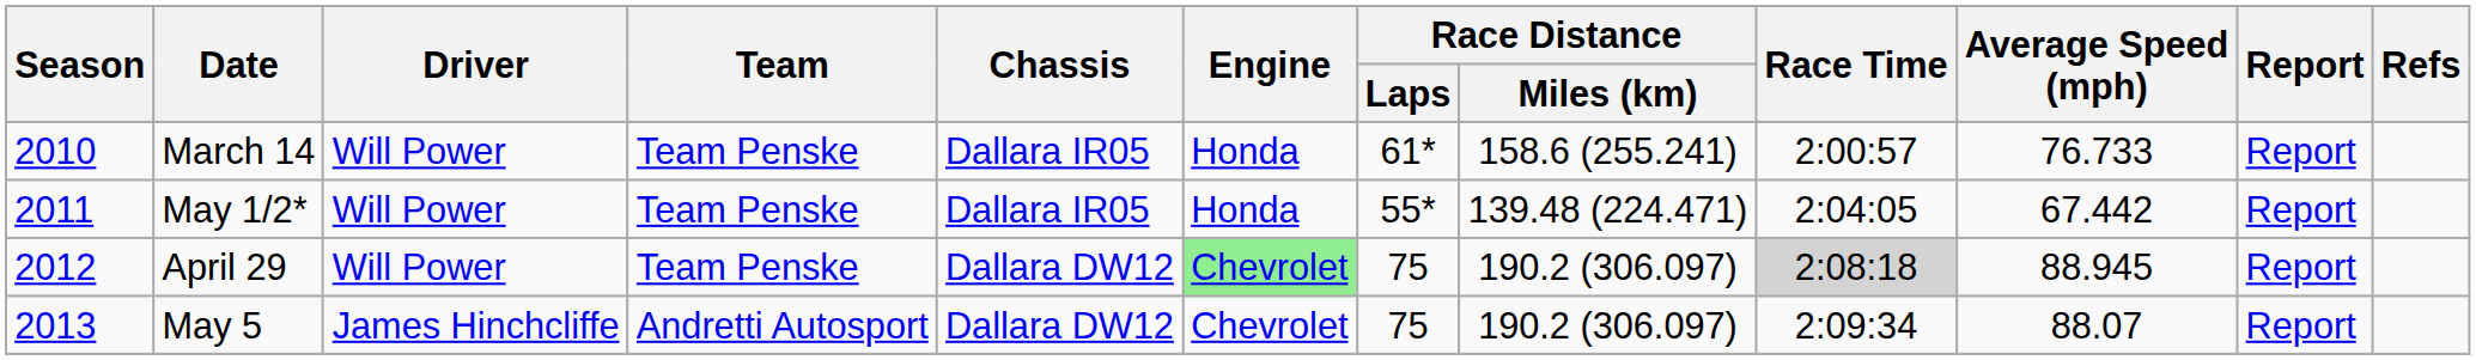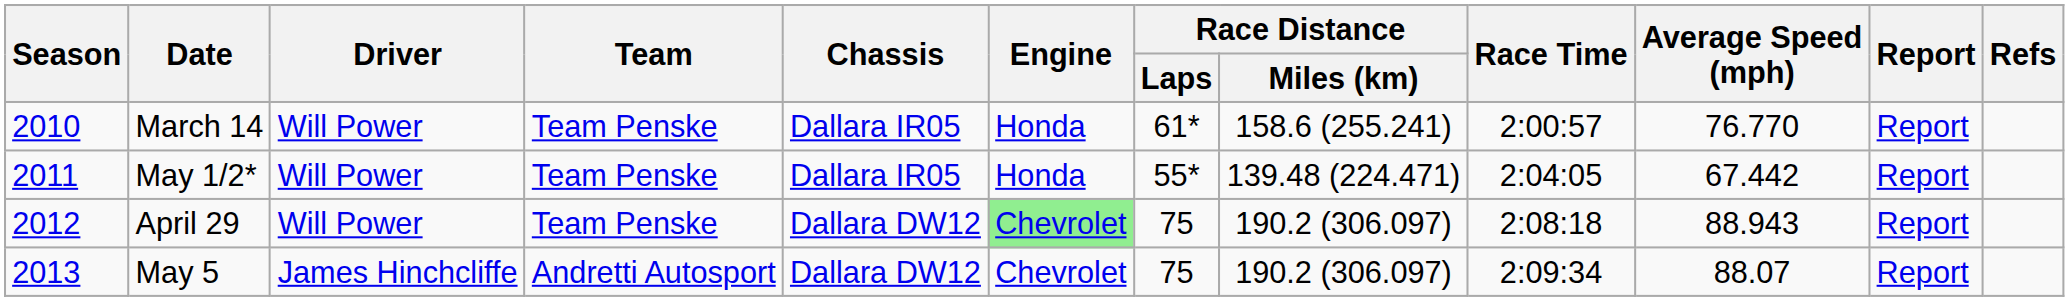 <table class="wikitable" style="font-size: 95%;">
 <tr>
 <th rowspan="2">Season</th>
 <th rowspan="2">Date</th>
 <th rowspan="2">Driver</th>
 <th rowspan="2">Team</th>
 <th rowspan="2">Chassis</th>
 <th rowspan="2">Engine</th>
 <th colspan="2">Race Distance</th>
 <th rowspan="2">Race Time</th>
 <th rowspan="2">Average Speed<br>(mph)</th>
 <th rowspan="2">Report</th>
 <th rowspan="2">Refs</th>
 </tr>
 <tr>
 <th>Laps</th>
 <th>Miles (km)</th>
 </tr>
 <tr>
 <td><a href='#'>2010</a></td>
 <td>March 14</td>
 <td> <a href='#'>Will Power</a></td>
 <td><a href='#'>Team Penske</a></td>
 <td><a href='#'>Dallara IR05</a></td>
 <td><a href='#'>Honda</a></td>
 <td align="center">61*</td>
 <td align="center">158.6 (255.241)</td>
 <td align="center">2:00:57</td>
-<td align="center">76.733</td>
+<td align="center">76.770</td>
 <td><a href='#'>Report</a></td>
 <td align="center"></td>
 </tr>
 <tr>
 <td><a href='#'>2011</a></td>
 <td>May 1/2*</td>
 <td> <a href='#'>Will Power</a></td>
 <td><a href='#'>Team Penske</a></td>
 <td><a href='#'>Dallara IR05</a></td>
 <td><a href='#'>Honda</a></td>
 <td align="center">55*</td>
 <td align="center">139.48 (224.471)</td>
 <td align="center">2:04:05</td>
 <td align="center">67.442</td>
 <td><a href='#'>Report</a></td>
 <td align="center"></td>
 </tr>
 <tr>
 <td><a href='#'>2012</a></td>
 <td>April 29</td>
 <td> <a href='#'>Will Power</a></td>
 <td><a href='#'>Team Penske</a></td>
 <td><a href='#'>Dallara DW12</a></td>
 <td style="background: lightgreen;"><a href='#'>Chevrolet</a></td>
 <td align="center">75</td>
 <td align="center">190.2 (306.097)</td>
-<td align="center" style="background: lightgrey;">2:08:18</td>
-<td align="center">88.945</td>
+<td align="center">2:08:18</td>
+<td align="center">88.943</td>
 <td><a href='#'>Report</a></td>
 <td align="center"></td>
 </tr>
 <tr>
 <td><a href='#'>2013</a></td>
 <td>May 5</td>
 <td> <a href='#'>James Hinchcliffe</a></td>
 <td><a href='#'>Andretti Autosport</a></td>
 <td><a href='#'>Dallara DW12</a></td>
 <td><a href='#'>Chevrolet</a></td>
 <td align="center">75</td>
 <td align="center">190.2 (306.097)</td>
 <td align="center">2:09:34</td>
 <td align="center">88.07</td>
 <td><a href='#'>Report</a></td>
 <td align="center"></td>
 </tr>
 </table>
